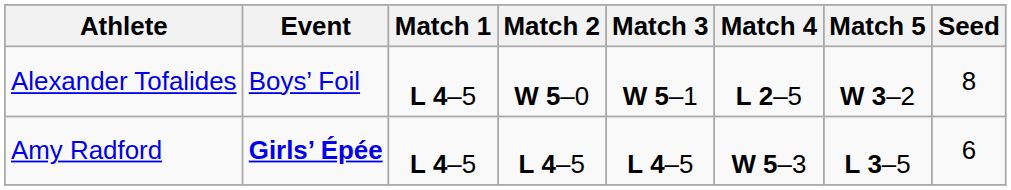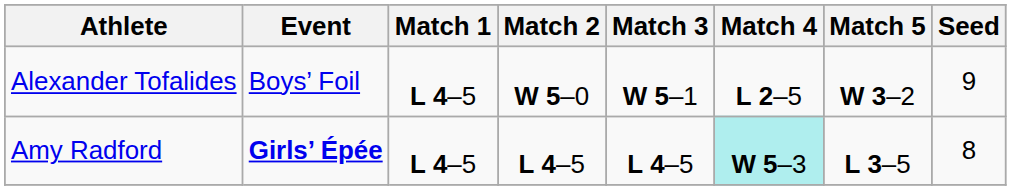 <table class="wikitable" border="1" style="font-size:90%">
 <tr>
 <th>Athlete</th>
 <th>Event</th>
 <th>Match 1</th>
 <th>Match 2</th>
 <th>Match 3</th>
 <th>Match 4</th>
 <th>Match 5</th>
 <th>Seed</th>
 </tr>
 <tr>
 <td><a href='#'>Alexander Tofalides</a></td>
 <td><a href='#'>Boys’ Foil</a></td>
 <td align=center><br> <strong>L</strong> <strong>4</strong>–5</td>
 <td align=center><br> <strong>W</strong> <strong>5</strong>–0</td>
 <td align=center><br> <strong>W</strong> <strong>5</strong>–1</td>
 <td align=center><br> <strong>L</strong> <strong>2</strong>–5</td>
 <td align=center><br> <strong>W</strong> <strong>3</strong>–2</td>
-<td align=center>8</td>
+<td align=center>9</td>
 </tr>
 <tr>
 <td><a href='#'>Amy Radford</a></td>
 <td><strong><a href='#'>Girls’ Épée</a></strong></td>
 <td align=center><br> <strong>L</strong> <strong>4</strong>–5</td>
 <td align=center><br> <strong>L</strong> <strong>4</strong>–5</td>
 <td align=center><br> <strong>L</strong> <strong>4</strong>–5</td>
-<td align=center><br> <strong>W</strong> <strong>5</strong>–3</td>
+<td align=center style="background: paleturquoise;"><br> <strong>W</strong> <strong>5</strong>–3</td>
 <td align=center><br> <strong>L</strong> <strong>3</strong>–5</td>
-<td align=center>6</td>
+<td align=center>8</td>
 </tr>
 </table>
